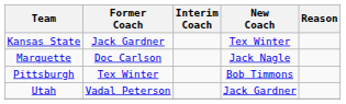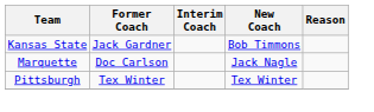 <table class="wikitable" style="text-align:center;">
 <tr>
 <th>Team</th>
 <th>Former<br>Coach</th>
 <th>Interim<br>Coach</th>
 <th>New<br>Coach</th>
 <th>Reason</th>
 </tr>
 <tr>
 <td><a href='#'>Kansas State</a></td>
 <td><a href='#'>Jack Gardner</a></td>
 <td></td>
-<td><a href='#'>Tex Winter</a></td>
+<td><a href='#'>Bob Timmons</a></td>
 <td></td>
 </tr>
 <tr>
 <td><a href='#'>Marquette</a></td>
 <td><a href='#'>Doc Carlson</a></td>
 <td></td>
 <td><a href='#'>Jack Nagle</a></td>
 <td></td>
 </tr>
 <tr>
 <td><a href='#'>Pittsburgh</a></td>
 <td><a href='#'>Tex Winter</a></td>
 <td></td>
-<td><a href='#'>Bob Timmons</a></td>
-<td></td>
-</tr>
-<tr>
-<td><a href='#'>Utah</a></td>
-<td><a href='#'>Vadal Peterson</a></td>
-<td></td>
-<td><a href='#'>Jack Gardner</a></td>
+<td><a href='#'>Tex Winter</a></td>
 <td></td>
 </tr>
 <tr>
 </tr>
 </table>
